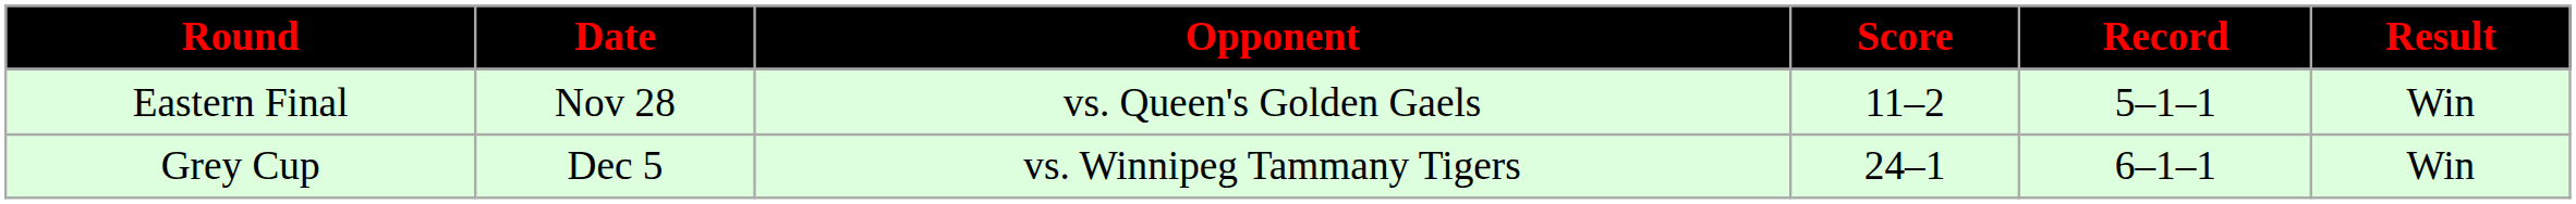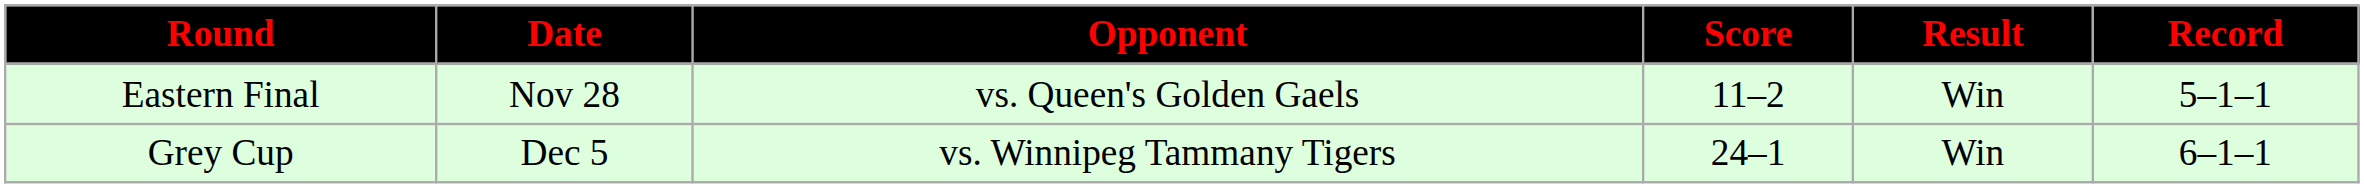 <table class="wikitable" width="80%">
 <tr align="center"  style="background:black;color:red;">
 <td><strong>Round</strong></td>
 <td><strong>Date</strong></td>
 <td><strong>Opponent</strong></td>
 <td><strong>Score</strong></td>
+<td><strong>Result</strong></td>
 <td><strong>Record</strong></td>
-<td><strong>Result</strong></td>
 </tr>
 <tr align="center" bgcolor="#ddffdd">
 <td>Eastern Final</td>
 <td>Nov 28</td>
 <td>vs. Queen's Golden Gaels</td>
 <td>11–2</td>
+<td>Win</td>
 <td>5–1–1</td>
-<td>Win</td>
 </tr>
 <tr align="center" bgcolor="#ddffdd">
 <td>Grey Cup</td>
 <td>Dec 5</td>
 <td>vs. Winnipeg Tammany Tigers</td>
 <td>24–1</td>
+<td>Win</td>
 <td>6–1–1</td>
-<td>Win</td>
 </tr>
 </table>
